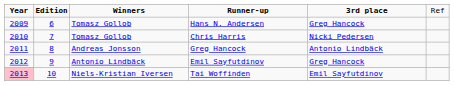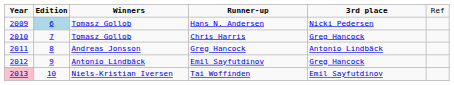 <table class="wikitable" style="font-size: 92%">
 <tr align=center>
 <td width=40px  ><strong>Year</strong></td>
 <td width=30px  ><strong>Edition</strong></td>
 <td width=180px ><strong>Winners</strong></td>
 <td width=180px ><strong>Runner-up</strong></td>
 <td width=180px ><strong>3rd place</strong></td>
 <td width=30px>Ref</td>
 </tr>
 <tr>
 <td align=center><a href='#'>2009</a></td>
-<td align=center><a href='#'>6</a></td>
+<td align=center style="background: lightblue;"><a href='#'>6</a></td>
 <td> <a href='#'>Tomasz Gollob</a></td>
 <td> <a href='#'>Hans N. Andersen</a></td>
-<td> <a href='#'>Greg Hancock</a></td>
+<td> <a href='#'>Nicki Pedersen</a></td>
 <td></td>
 </tr>
 <tr>
 <td align=center><a href='#'>2010</a></td>
 <td align=center><a href='#'>7</a></td>
 <td> <a href='#'>Tomasz Gollob</a></td>
 <td> <a href='#'>Chris Harris</a></td>
-<td> <a href='#'>Nicki Pedersen</a></td>
+<td> <a href='#'>Greg Hancock</a></td>
 <td></td>
 </tr>
 <tr>
 <td align=center><a href='#'>2011</a></td>
 <td align=center><a href='#'>8</a></td>
 <td> <a href='#'>Andreas Jonsson</a></td>
 <td> <a href='#'>Greg Hancock</a></td>
 <td> <a href='#'>Antonio Lindbäck</a></td>
 <td></td>
 </tr>
 <tr>
 <td align=center><a href='#'>2012</a></td>
 <td align=center><a href='#'>9</a></td>
 <td> <a href='#'>Antonio Lindbäck</a></td>
 <td> <a href='#'>Emil Sayfutdinov</a></td>
 <td> <a href='#'>Greg Hancock</a></td>
 <td></td>
 </tr>
 <tr>
 <td align=center style="background: pink;"><a href='#'>2013</a></td>
 <td align=center><a href='#'>10</a></td>
 <td> <a href='#'>Niels-Kristian Iversen</a></td>
 <td> <a href='#'>Tai Woffinden</a></td>
 <td> <a href='#'>Emil Sayfutdinov</a></td>
 <td></td>
 </tr>
 </table>
